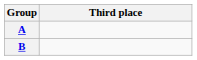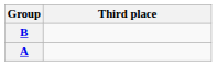 <table class="wikitable">
 <tr>
 <th>Group<br></th>
 <th width=220>Third place</th>
 </tr>
 <tr>
+<th><a href='#'>B</a></th>
+<td></td>
+</tr>
+<tr>
 <th><a href='#'>A</a></th>
 <td></td>
 </tr>
-<tr>
-<th><a href='#'>B</a></th>
-<td></td>
-</tr>
 </table>
